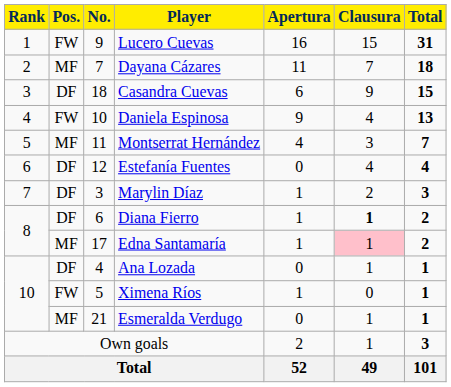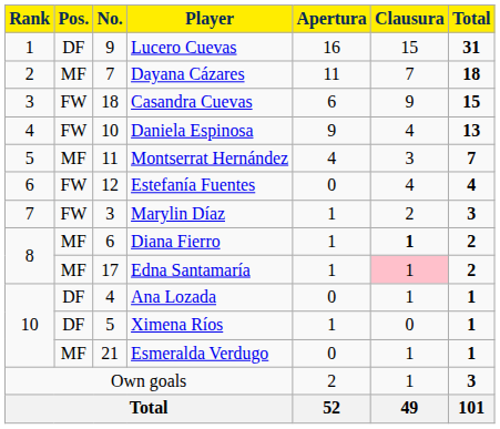 <table class="wikitable" style="text-align:center;">
 <tr>
 <th style=background-color:#FFED00;color:#03295A>Rank</th>
 <th style=background-color:#FFED00;color:#03295A>Pos.</th>
 <th style=background-color:#FFED00;color:#03295A>No.</th>
 <th style=background-color:#FFED00;color:#03295A>Player</th>
 <th style=background-color:#FFED00;color:#03295A>Apertura</th>
 <th style=background-color:#FFED00;color:#03295A>Clausura</th>
 <th style=background-color:#FFED00;color:#03295A>Total</th>
 </tr>
 <tr>
 <td>1</td>
-<td>FW</td>
+<td>DF</td>
 <td>9</td>
 <td align=left> <a href='#'>Lucero Cuevas</a></td>
 <td>16</td>
 <td>15</td>
 <td><strong>31</strong></td>
 </tr>
 <tr>
 <td>2</td>
 <td>MF</td>
 <td>7</td>
 <td align=left> <a href='#'>Dayana Cázares</a></td>
 <td>11</td>
 <td>7</td>
 <td><strong>18</strong></td>
 </tr>
 <tr>
 <td>3</td>
-<td>DF</td>
+<td>FW</td>
 <td>18</td>
 <td align=left> <a href='#'>Casandra Cuevas</a></td>
 <td>6</td>
 <td>9</td>
 <td><strong>15</strong></td>
 </tr>
 <tr>
 <td>4</td>
 <td>FW</td>
 <td>10</td>
 <td align=left> <a href='#'>Daniela Espinosa</a></td>
 <td>9</td>
 <td>4</td>
 <td><strong>13</strong></td>
 </tr>
 <tr>
 <td>5</td>
 <td>MF</td>
 <td>11</td>
 <td align=left> <a href='#'>Montserrat Hernández</a></td>
 <td>4</td>
 <td>3</td>
 <td><strong>7</strong></td>
 </tr>
 <tr>
 <td>6</td>
-<td>DF</td>
+<td>FW</td>
 <td>12</td>
 <td align=left> <a href='#'>Estefanía Fuentes</a></td>
 <td>0</td>
 <td>4</td>
 <td><strong>4</strong></td>
 </tr>
 <tr>
 <td>7</td>
-<td>DF</td>
+<td>FW</td>
 <td>3</td>
 <td align=left> <a href='#'>Marylin Díaz</a></td>
 <td>1</td>
 <td>2</td>
 <td><strong>3</strong></td>
 </tr>
 <tr>
 <td rowspan=2>8</td>
-<td>DF</td>
+<td>MF</td>
 <td>6</td>
 <td align=left> <a href='#'>Diana Fierro</a></td>
 <td>1</td>
 <td><strong>1</strong></td>
 <td><strong>2</strong></td>
 </tr>
 <tr>
 <td>MF</td>
 <td>17</td>
 <td align=left> <a href='#'>Edna Santamaría</a></td>
 <td>1</td>
 <td style="background: pink;">1</td>
 <td><strong>2</strong></td>
 </tr>
 <tr>
 <td rowspan=3>10</td>
 <td>DF</td>
 <td>4</td>
 <td align=left> <a href='#'>Ana Lozada</a></td>
 <td>0</td>
 <td>1</td>
 <td><strong>1</strong></td>
 </tr>
 <tr>
-<td>FW</td>
+<td>DF</td>
 <td>5</td>
 <td align=left> <a href='#'>Ximena Ríos</a></td>
 <td>1</td>
 <td>0</td>
 <td><strong>1</strong></td>
 </tr>
 <tr>
 <td>MF</td>
 <td>21</td>
 <td align=left> <a href='#'>Esmeralda Verdugo</a></td>
 <td>0</td>
 <td>1</td>
 <td><strong>1</strong></td>
 </tr>
 <tr>
 <td colspan=4>Own goals</td>
 <td>2</td>
 <td>1</td>
 <td><strong>3</strong></td>
 </tr>
 <tr>
 <th align=center colspan=4>Total</th>
 <th align=center>52</th>
 <th align=center>49</th>
 <th align=center>101</th>
 </tr>
 </table>
